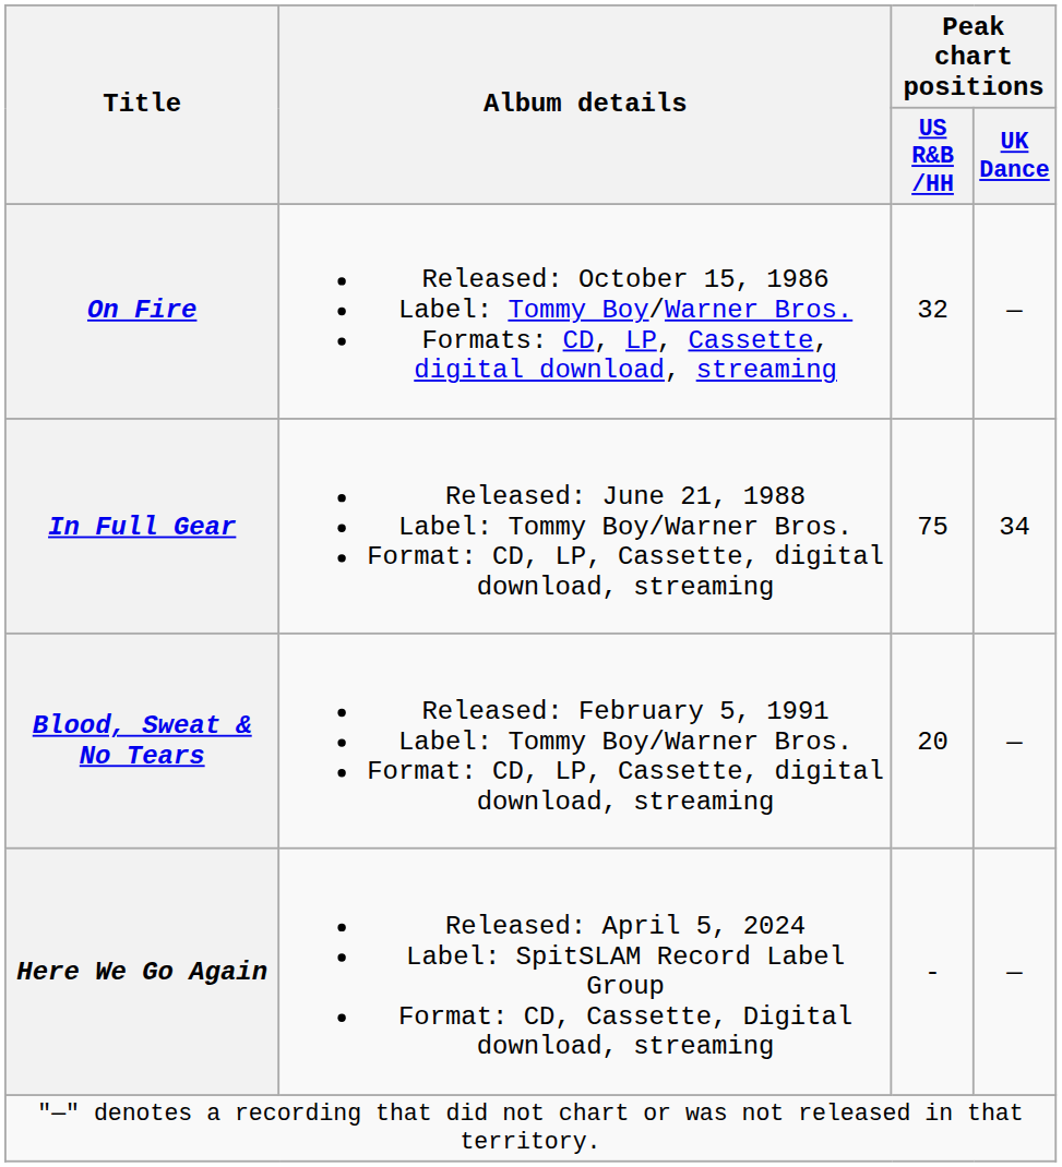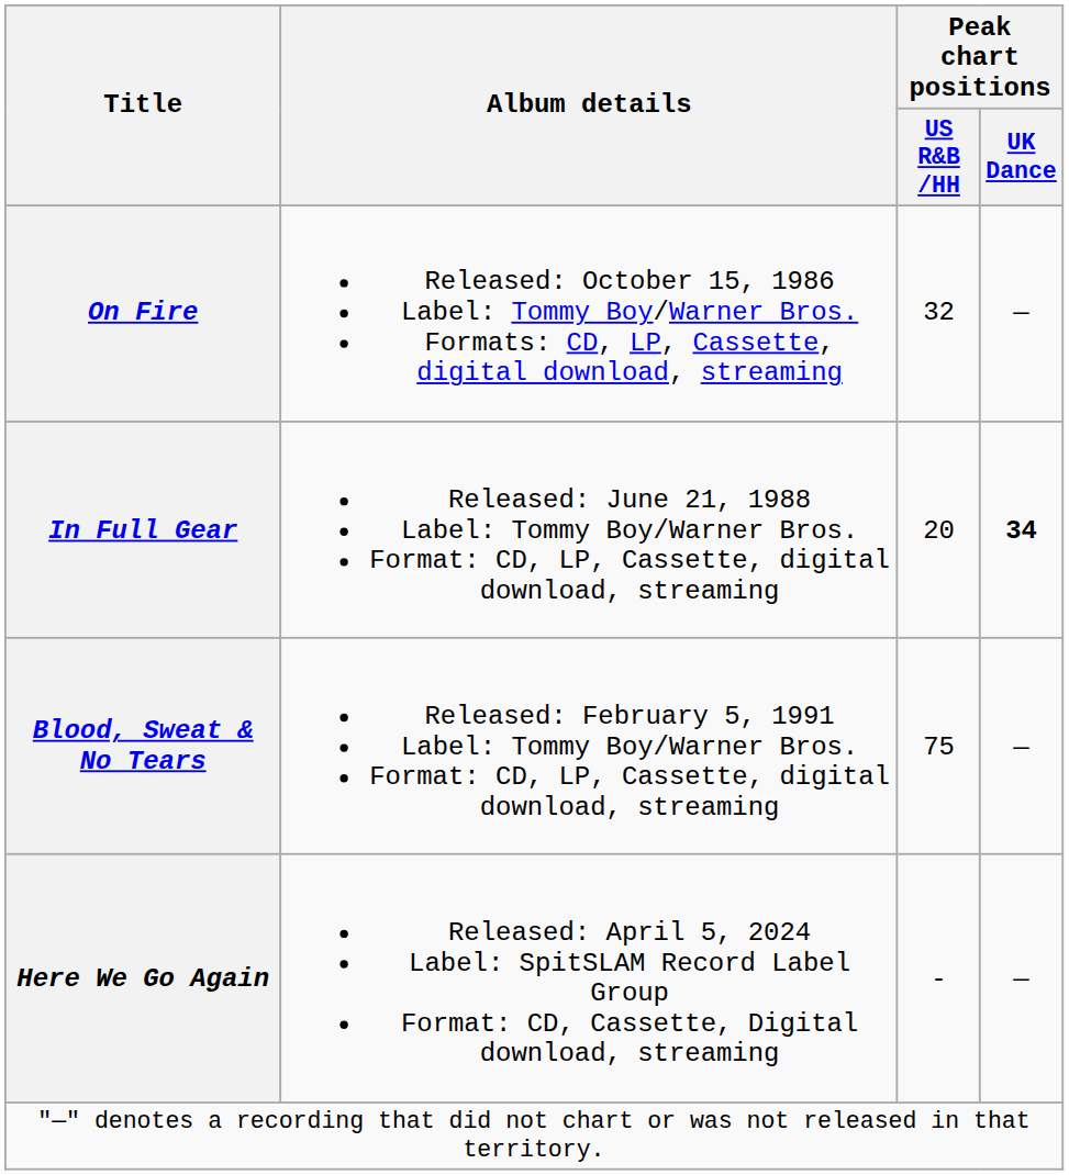 <table class="wikitable plainrowheaders" style="text-align:center;" border="1">
 <tr>
 <th scope="col" rowspan="2" style="width:10em;">Title</th>
 <th scope="col" rowspan="2" style="width:23em;">Album details</th>
 <th scope="col" colspan="3">Peak chart positions</th>
 </tr>
 <tr>
 <th scope="col" style="width:3em;font-size:90%;"><a href='#'>US<br>R&B<br>/HH</a><br></th>
 <th scope="col" style="width:3em;font-size:90%;"><a href='#'>UK Dance</a><br></th>
 </tr>
 <tr>
 <th scope="row"><em><a href='#'>On Fire</a></em></th>
 <td><br><ul><li>Released: October 15, 1986</li><li>Label: <a href='#'>Tommy Boy</a>/<a href='#'>Warner Bros.</a></li><li>Formats: <a href='#'>CD</a>, <a href='#'>LP</a>, <a href='#'>Cassette</a>, <a href='#'>digital download</a>, <a href='#'>streaming</a></li></ul></td>
 <td>32</td>
 <td>—</td>
 </tr>
 <tr>
 <th scope="row"><em><a href='#'>In Full Gear</a></em></th>
 <td><br><ul><li>Released: June 21, 1988</li><li>Label: Tommy Boy/Warner Bros.</li><li>Format: CD, LP, Cassette, digital download, streaming</li></ul></td>
-<td>75</td>
-<td>34</td>
+<td>20</td>
+<td><strong>34</strong></td>
 </tr>
 <tr>
 <th scope="row"><em><a href='#'>Blood, Sweat & No Tears</a></em></th>
 <td><br><ul><li>Released: February 5, 1991</li><li>Label: Tommy Boy/Warner Bros.</li><li>Format: CD, LP, Cassette, digital download, streaming</li></ul></td>
-<td>20</td>
+<td>75</td>
 <td>—</td>
 </tr>
 <tr>
 <th scope="row"><em>Here We Go Again</em></th>
 <td><br><ul><li>Released: April 5, 2024</li><li>Label:  SpitSLAM Record Label Group</li><li>Format: CD, Cassette, Digital download, streaming</li></ul></td>
 <td>-</td>
 <td>—</td>
 </tr>
 <tr>
 <td colspan="4" style="font-size:90%">"—" denotes a recording that did not chart or was not released in that territory.</td>
 </tr>
 </table>
